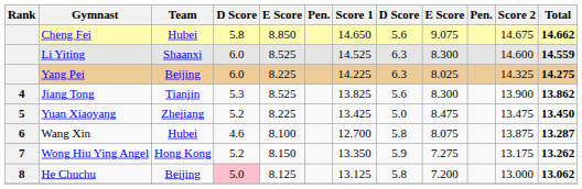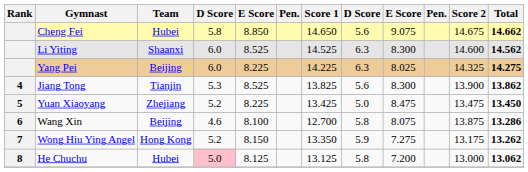 <table class="wikitable sortable" style="text-align:center; font-size:95%">
 <tr>
 <th>Rank</th>
 <th>Gymnast</th>
 <th>Team</th>
 <th>D Score</th>
 <th>E Score</th>
 <th>Pen.</th>
 <th>Score 1</th>
 <th>D Score</th>
 <th>E Score</th>
 <th>Pen.</th>
 <th>Score 2</th>
 <th>Total</th>
 </tr>
 <tr bgcolor=fffcaf>
 <th scope=row style="text-align:center"></th>
 <td align=left><a href='#'>Cheng Fei</a></td>
 <td><a href='#'>Hubei</a></td>
 <td>5.8</td>
 <td>8.850</td>
 <td></td>
 <td>14.650</td>
 <td>5.6</td>
 <td>9.075</td>
 <td></td>
 <td>14.675</td>
 <td><strong>14.662</strong></td>
 </tr>
 <tr bgcolor=e5e5e5>
 <th scope=row style="text-align:center"></th>
 <td align=left><a href='#'>Li Yiting</a></td>
 <td><a href='#'>Shaanxi</a></td>
 <td>6.0</td>
 <td>8.525</td>
 <td></td>
 <td>14.525</td>
 <td>6.3</td>
 <td>8.300</td>
 <td></td>
 <td>14.600</td>
-<td><strong>14.559</strong></td>
+<td><strong>14.562</strong></td>
 </tr>
 <tr bgcolor=eecc99>
 <th scope=row style="text-align:center"></th>
 <td align=left><a href='#'>Yang Pei</a></td>
 <td><a href='#'>Beijing</a></td>
 <td>6.0</td>
 <td>8.225</td>
 <td></td>
 <td>14.225</td>
 <td>6.3</td>
 <td>8.025</td>
 <td></td>
 <td>14.325</td>
 <td><strong>14.275</strong></td>
 </tr>
 <tr>
 <th scope=row style="text-align:center">4</th>
 <td align=left><a href='#'>Jiang Tong</a></td>
 <td><a href='#'>Tianjin</a></td>
 <td>5.3</td>
 <td>8.525</td>
 <td></td>
 <td>13.825</td>
 <td>5.6</td>
 <td>8.300</td>
 <td></td>
 <td>13.900</td>
 <td><strong>13.862</strong></td>
 </tr>
 <tr>
 <th scope=row style="text-align:center">5</th>
 <td align=left><a href='#'>Yuan Xiaoyang</a></td>
 <td><a href='#'>Zhejiang</a></td>
 <td>5.2</td>
 <td>8.225</td>
 <td></td>
 <td>13.425</td>
 <td>5.0</td>
 <td>8.475</td>
 <td></td>
 <td>13.475</td>
 <td><strong>13.450</strong></td>
 </tr>
 <tr>
 <th scope=row style="text-align:center">6</th>
 <td align=left>Wang Xin</td>
-<td><a href='#'>Hubei</a></td>
+<td><a href='#'>Beijing</a></td>
 <td>4.6</td>
 <td>8.100</td>
 <td></td>
 <td>12.700</td>
 <td>5.8</td>
 <td>8.075</td>
 <td></td>
 <td>13.875</td>
-<td><strong>13.287</strong></td>
+<td><strong>13.286</strong></td>
 </tr>
 <tr>
 <th scope=row style="text-align:center">7</th>
 <td align=left><a href='#'>Wong Hiu Ying Angel</a></td>
 <td><a href='#'>Hong Kong</a></td>
 <td>5.2</td>
 <td>8.150</td>
 <td></td>
 <td>13.350</td>
 <td>5.9</td>
 <td>7.275</td>
 <td></td>
 <td>13.175</td>
 <td><strong>13.262</strong></td>
 </tr>
 <tr>
 <th scope=row style="text-align:center">8</th>
 <td align=left><a href='#'>He Chuchu</a></td>
-<td><a href='#'>Beijing</a></td>
+<td><a href='#'>Hubei</a></td>
 <td style="background: pink;">5.0</td>
 <td>8.125</td>
 <td></td>
 <td>13.125</td>
 <td>5.8</td>
 <td>7.200</td>
 <td></td>
 <td>13.000</td>
 <td><strong>13.062</strong></td>
 </tr>
 <tr class="sortbottom">
 </tr>
 </table>
